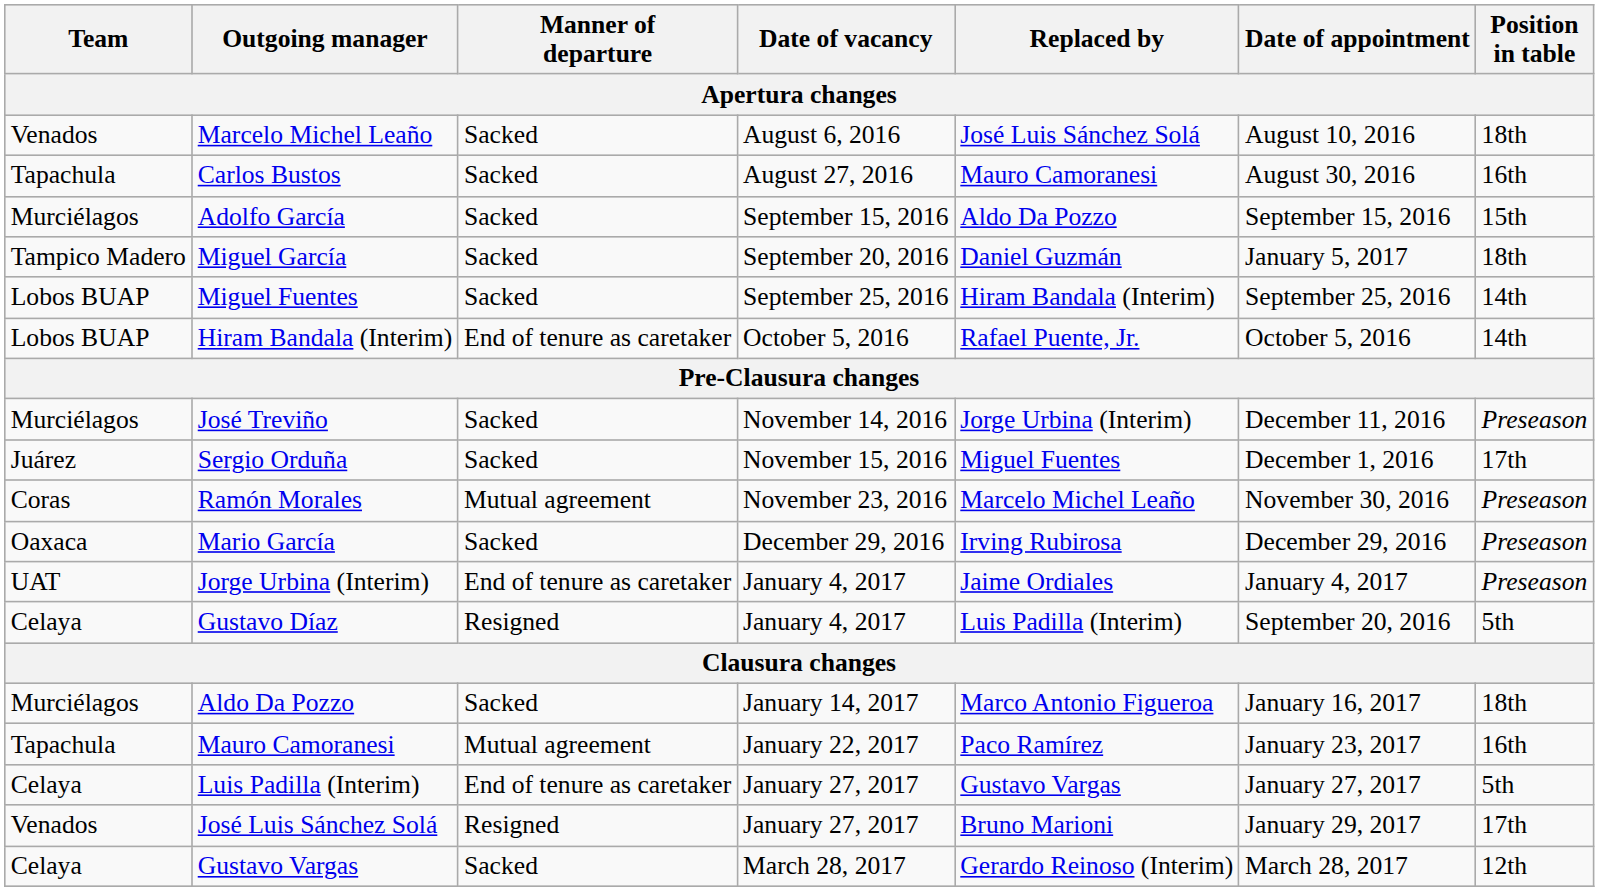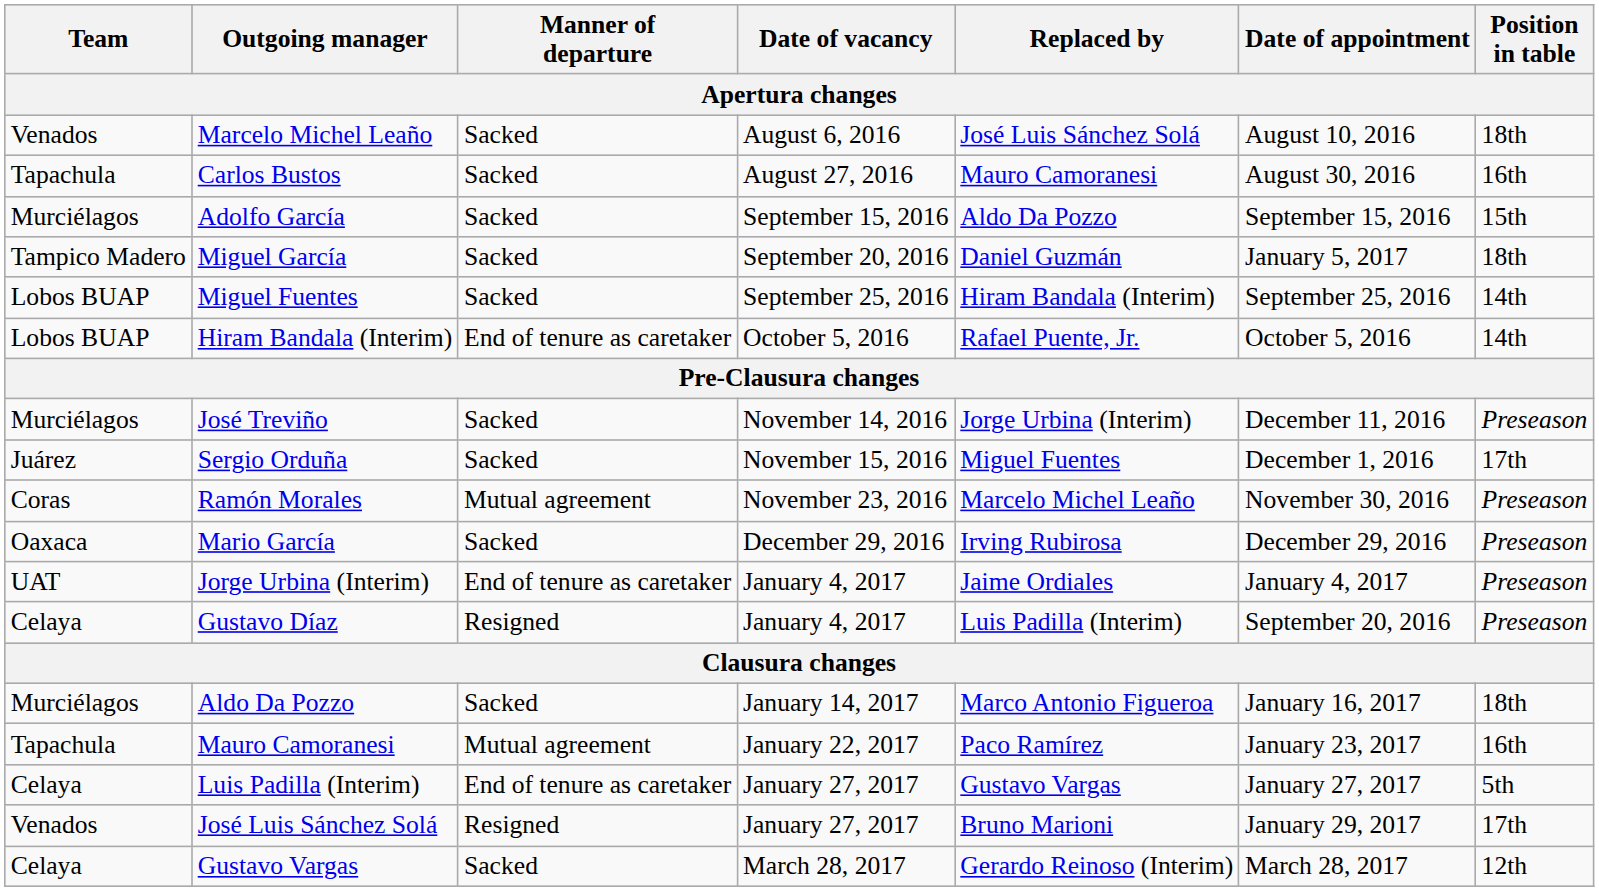 <table class="wikitable sortable">
 <tr>
 <th>Team</th>
 <th>Outgoing manager</th>
 <th>Manner of <br> departure</th>
 <th>Date of vacancy</th>
 <th>Replaced by</th>
 <th>Date of appointment</th>
 <th>Position <br> in table</th>
 </tr>
 <tr>
 <th colspan=7>Apertura changes</th>
 </tr>
 <tr>
 <td>Venados</td>
 <td> <a href='#'>Marcelo Michel Leaño</a></td>
 <td>Sacked</td>
 <td>August 6, 2016</td>
 <td> <a href='#'>José Luis Sánchez Solá</a></td>
 <td>August 10, 2016</td>
 <td>18th</td>
 </tr>
 <tr>
 <td>Tapachula</td>
 <td> <a href='#'>Carlos Bustos</a></td>
 <td>Sacked</td>
 <td>August 27, 2016</td>
 <td> <a href='#'>Mauro Camoranesi</a></td>
 <td>August 30, 2016</td>
 <td>16th</td>
 </tr>
 <tr>
 <td>Murciélagos</td>
 <td> <a href='#'>Adolfo García</a></td>
 <td>Sacked</td>
 <td>September 15, 2016</td>
 <td> <a href='#'>Aldo Da Pozzo</a></td>
 <td>September 15, 2016</td>
 <td>15th</td>
 </tr>
 <tr>
 <td>Tampico Madero</td>
 <td> <a href='#'>Miguel García</a></td>
 <td>Sacked</td>
 <td>September 20, 2016</td>
 <td> <a href='#'>Daniel Guzmán</a></td>
 <td>January 5, 2017</td>
 <td>18th</td>
 </tr>
 <tr>
 <td>Lobos BUAP</td>
 <td> <a href='#'>Miguel Fuentes</a></td>
 <td>Sacked</td>
 <td>September 25, 2016</td>
 <td> <a href='#'>Hiram Bandala</a> (Interim)</td>
 <td>September 25, 2016</td>
 <td>14th</td>
 </tr>
 <tr>
 <td>Lobos BUAP</td>
 <td> <a href='#'>Hiram Bandala</a> (Interim)</td>
 <td>End of tenure as caretaker</td>
 <td>October 5, 2016</td>
 <td> <a href='#'>Rafael Puente, Jr.</a></td>
 <td>October 5, 2016</td>
 <td>14th</td>
 </tr>
 <tr>
 <th colspan=7>Pre-Clausura changes</th>
 </tr>
 <tr>
 <td>Murciélagos</td>
 <td> <a href='#'>José Treviño</a></td>
 <td>Sacked</td>
 <td>November 14, 2016</td>
 <td> <a href='#'>Jorge Urbina</a> (Interim)</td>
 <td>December 11, 2016</td>
 <td><em>Preseason</em></td>
 </tr>
 <tr>
 <td>Juárez</td>
 <td> <a href='#'>Sergio Orduña</a></td>
 <td>Sacked</td>
 <td>November 15, 2016</td>
 <td> <a href='#'>Miguel Fuentes</a></td>
 <td>December 1, 2016</td>
 <td>17th</td>
 </tr>
 <tr>
 <td>Coras</td>
 <td> <a href='#'>Ramón Morales</a></td>
 <td>Mutual agreement</td>
 <td>November 23, 2016</td>
 <td> <a href='#'>Marcelo Michel Leaño</a></td>
 <td>November 30, 2016</td>
 <td><em>Preseason</em></td>
 </tr>
 <tr>
 <td>Oaxaca</td>
 <td> <a href='#'>Mario García</a></td>
 <td>Sacked</td>
 <td>December 29, 2016</td>
 <td> <a href='#'>Irving Rubirosa</a></td>
 <td>December 29, 2016</td>
 <td><em>Preseason</em></td>
 </tr>
 <tr>
 <td>UAT</td>
 <td> <a href='#'>Jorge Urbina</a> (Interim)</td>
 <td>End of tenure as caretaker</td>
 <td>January 4, 2017</td>
 <td> <a href='#'>Jaime Ordiales</a></td>
 <td>January 4, 2017</td>
 <td><em>Preseason</em></td>
 </tr>
 <tr>
 <td>Celaya</td>
 <td> <a href='#'>Gustavo Díaz</a></td>
 <td>Resigned</td>
 <td>January 4, 2017</td>
 <td> <a href='#'>Luis Padilla</a> (Interim)</td>
 <td>September 20, 2016</td>
-<td>5th</td>
+<td><em>Preseason</em></td>
 </tr>
 <tr>
 <th colspan=7>Clausura changes</th>
 </tr>
 <tr>
 <td>Murciélagos</td>
 <td> <a href='#'>Aldo Da Pozzo</a></td>
 <td>Sacked</td>
 <td>January 14, 2017</td>
 <td> <a href='#'>Marco Antonio Figueroa</a></td>
 <td>January 16, 2017</td>
 <td>18th</td>
 </tr>
 <tr>
 <td>Tapachula</td>
 <td> <a href='#'>Mauro Camoranesi</a></td>
 <td>Mutual agreement</td>
 <td>January 22, 2017</td>
 <td> <a href='#'>Paco Ramírez</a></td>
 <td>January 23, 2017</td>
 <td>16th</td>
 </tr>
 <tr>
 <td>Celaya</td>
 <td> <a href='#'>Luis Padilla</a> (Interim)</td>
 <td>End of tenure as caretaker</td>
 <td>January 27, 2017</td>
 <td> <a href='#'>Gustavo Vargas</a></td>
 <td>January 27, 2017</td>
 <td>5th</td>
 </tr>
 <tr>
 <td>Venados</td>
 <td> <a href='#'>José Luis Sánchez Solá</a></td>
 <td>Resigned</td>
 <td>January 27, 2017</td>
 <td> <a href='#'>Bruno Marioni</a></td>
 <td>January 29, 2017</td>
 <td>17th</td>
 </tr>
 <tr>
 <td>Celaya</td>
 <td> <a href='#'>Gustavo Vargas</a></td>
 <td>Sacked</td>
 <td>March 28, 2017</td>
 <td> <a href='#'>Gerardo Reinoso</a> (Interim)</td>
 <td>March 28, 2017</td>
 <td>12th</td>
 </tr>
 <tr>
 </tr>
 </table>
